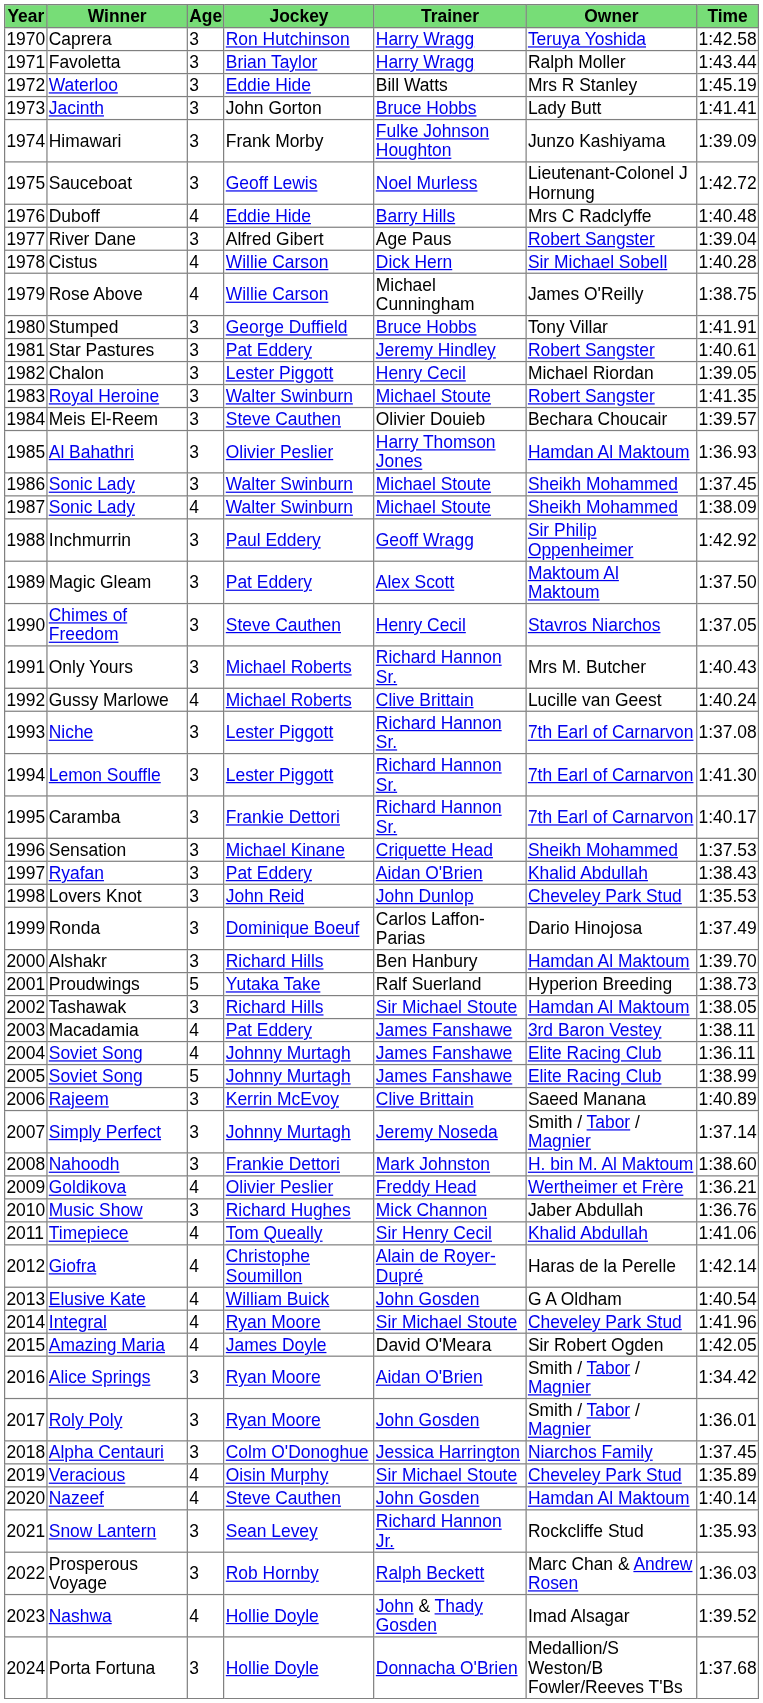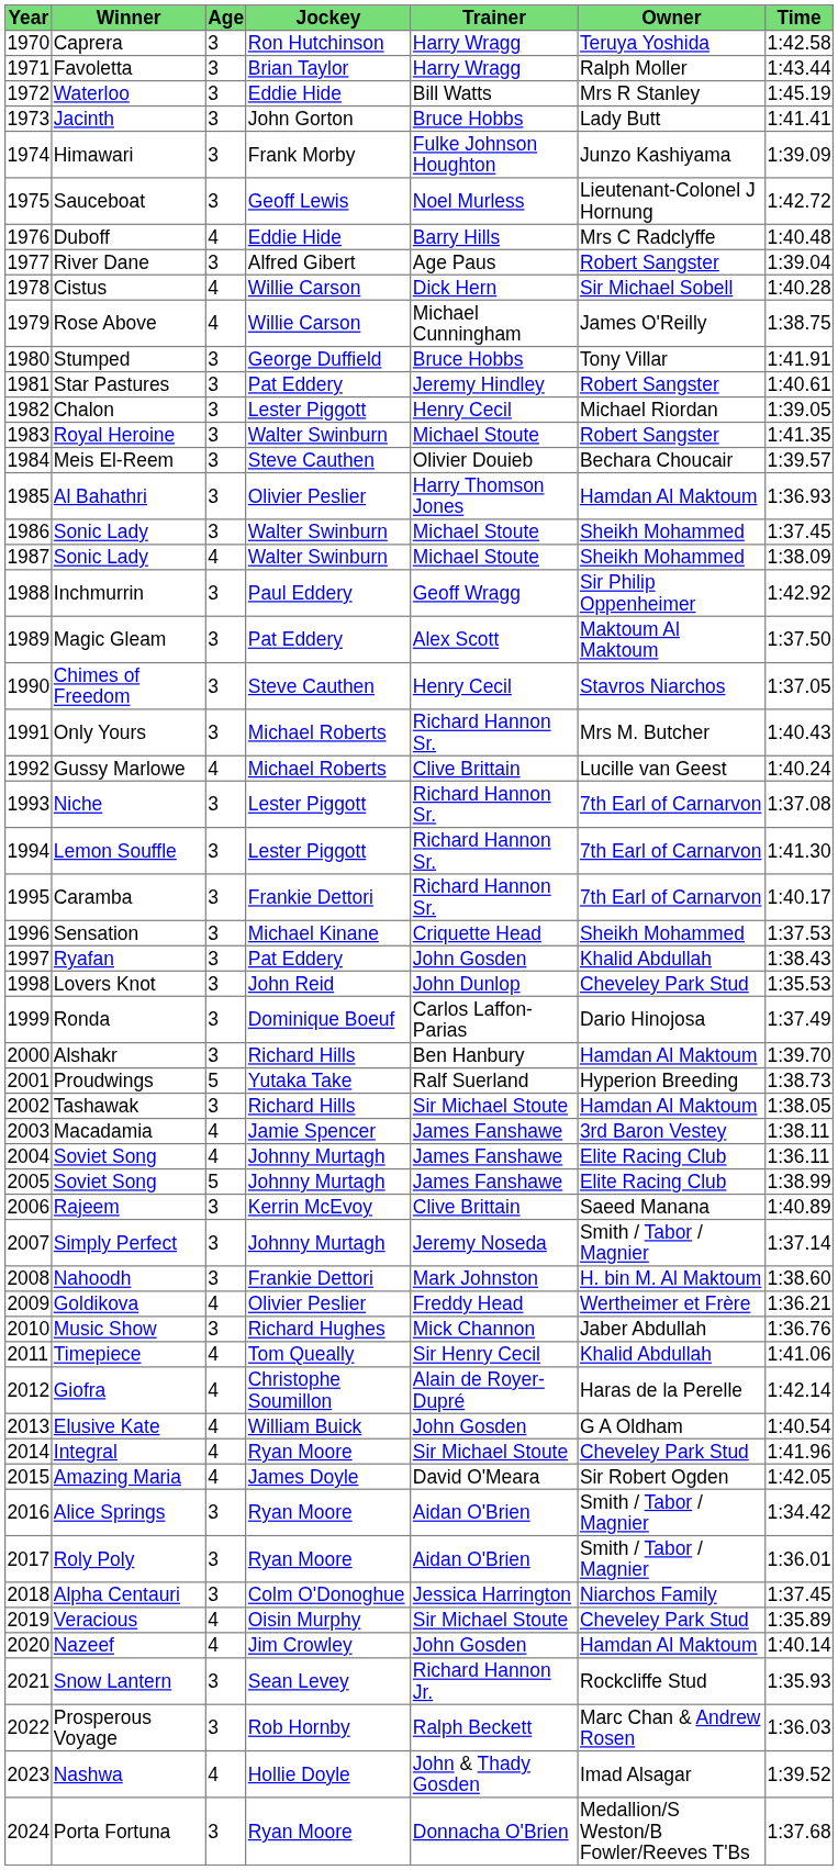 <table class = "sortable" | border="1" style="border-collapse: collapse; font-size:90%">
 <tr bgcolor="#77dd77" align="center">
 <th>Year</th>
 <th>Winner</th>
 <th>Age</th>
 <th>Jockey</th>
 <th>Trainer</th>
 <th>Owner</th>
 <th>Time</th>
 </tr>
 <tr>
 <td>1970</td>
 <td width=142px>Caprera</td>
 <td>3</td>
 <td width=152px><a href='#'>Ron Hutchinson</a></td>
 <td width=154px><a href='#'>Harry Wragg</a></td>
 <td><a href='#'>Teruya Yoshida</a></td>
 <td>1:42.58</td>
 </tr>
 <tr>
 <td>1971</td>
 <td>Favoletta</td>
 <td>3</td>
 <td><a href='#'>Brian Taylor</a></td>
 <td><a href='#'>Harry Wragg</a></td>
 <td>Ralph Moller</td>
 <td>1:43.44</td>
 </tr>
 <tr>
 <td>1972</td>
 <td><a href='#'>Waterloo</a></td>
 <td>3</td>
 <td><a href='#'>Eddie Hide</a></td>
 <td>Bill Watts</td>
 <td>Mrs R Stanley</td>
 <td>1:45.19</td>
 </tr>
 <tr>
 <td>1973</td>
 <td><a href='#'>Jacinth</a></td>
 <td>3</td>
 <td>John Gorton</td>
 <td><a href='#'>Bruce Hobbs</a></td>
 <td>Lady Butt</td>
 <td>1:41.41</td>
 </tr>
 <tr>
 <td>1974</td>
 <td>Himawari</td>
 <td>3</td>
 <td>Frank Morby</td>
 <td><a href='#'>Fulke Johnson Houghton</a></td>
 <td>Junzo Kashiyama</td>
 <td>1:39.09</td>
 </tr>
 <tr>
 <td>1975</td>
 <td>Sauceboat</td>
 <td>3</td>
 <td><a href='#'>Geoff Lewis</a></td>
 <td><a href='#'>Noel Murless</a></td>
 <td>Lieutenant-Colonel J Hornung</td>
 <td>1:42.72</td>
 </tr>
 <tr>
 <td>1976</td>
 <td>Duboff</td>
 <td>4</td>
 <td><a href='#'>Eddie Hide</a></td>
 <td><a href='#'>Barry Hills</a></td>
 <td>Mrs C Radclyffe</td>
 <td>1:40.48</td>
 </tr>
 <tr>
 <td>1977</td>
 <td>River Dane</td>
 <td>3</td>
 <td>Alfred Gibert</td>
 <td>Age Paus</td>
 <td><a href='#'>Robert Sangster</a></td>
 <td>1:39.04</td>
 </tr>
 <tr>
 <td>1978</td>
 <td>Cistus</td>
 <td>4</td>
 <td><a href='#'>Willie Carson</a></td>
 <td><a href='#'>Dick Hern</a></td>
 <td><a href='#'>Sir Michael Sobell</a></td>
 <td>1:40.28</td>
 </tr>
 <tr>
 <td>1979</td>
 <td>Rose Above</td>
 <td>4</td>
 <td><a href='#'>Willie Carson</a></td>
 <td>Michael Cunningham</td>
 <td>James O'Reilly</td>
 <td>1:38.75</td>
 </tr>
 <tr>
 <td>1980</td>
 <td>Stumped</td>
 <td>3</td>
 <td><a href='#'>George Duffield</a></td>
 <td><a href='#'>Bruce Hobbs</a></td>
 <td>Tony Villar</td>
 <td>1:41.91</td>
 </tr>
 <tr>
 <td>1981</td>
 <td>Star Pastures</td>
 <td>3</td>
 <td><a href='#'>Pat Eddery</a></td>
 <td><a href='#'>Jeremy Hindley</a></td>
 <td><a href='#'>Robert Sangster</a></td>
 <td>1:40.61</td>
 </tr>
 <tr>
 <td>1982</td>
 <td>Chalon</td>
 <td>3</td>
 <td><a href='#'>Lester Piggott</a></td>
 <td><a href='#'>Henry Cecil</a></td>
 <td>Michael Riordan</td>
 <td>1:39.05</td>
 </tr>
 <tr>
 <td>1983</td>
 <td><a href='#'>Royal Heroine</a></td>
 <td>3</td>
 <td><a href='#'>Walter Swinburn</a></td>
 <td><a href='#'>Michael Stoute</a></td>
 <td><a href='#'>Robert Sangster</a></td>
 <td>1:41.35</td>
 </tr>
 <tr>
 <td>1984</td>
 <td>Meis El-Reem</td>
 <td>3</td>
 <td><a href='#'>Steve Cauthen</a></td>
 <td>Olivier Douieb</td>
 <td>Bechara Choucair</td>
 <td>1:39.57</td>
 </tr>
 <tr>
 <td>1985</td>
 <td><a href='#'>Al Bahathri</a></td>
 <td>3</td>
 <td><a href='#'>Olivier Peslier</a></td>
 <td><a href='#'>Harry Thomson Jones</a></td>
 <td><a href='#'>Hamdan Al Maktoum</a></td>
 <td>1:36.93</td>
 </tr>
 <tr>
 <td>1986</td>
 <td><a href='#'>Sonic Lady</a></td>
 <td>3</td>
 <td><a href='#'>Walter Swinburn</a></td>
 <td><a href='#'>Michael Stoute</a></td>
 <td><a href='#'>Sheikh Mohammed</a></td>
 <td>1:37.45</td>
 </tr>
 <tr>
 <td>1987</td>
 <td><a href='#'>Sonic Lady</a></td>
 <td>4</td>
 <td><a href='#'>Walter Swinburn</a></td>
 <td><a href='#'>Michael Stoute</a></td>
 <td><a href='#'>Sheikh Mohammed</a></td>
 <td>1:38.09</td>
 </tr>
 <tr>
 <td>1988</td>
 <td>Inchmurrin</td>
 <td>3</td>
 <td><a href='#'>Paul Eddery</a></td>
 <td><a href='#'>Geoff Wragg</a></td>
 <td><a href='#'>Sir Philip Oppenheimer</a></td>
 <td>1:42.92</td>
 </tr>
 <tr>
 <td>1989</td>
 <td>Magic Gleam</td>
 <td>3</td>
 <td><a href='#'>Pat Eddery</a></td>
 <td><a href='#'>Alex Scott</a></td>
 <td><a href='#'>Maktoum Al Maktoum</a></td>
 <td>1:37.50</td>
 </tr>
 <tr>
 <td>1990</td>
 <td><a href='#'>Chimes of Freedom</a></td>
 <td>3</td>
 <td><a href='#'>Steve Cauthen</a></td>
 <td><a href='#'>Henry Cecil</a></td>
 <td><a href='#'>Stavros Niarchos</a></td>
 <td>1:37.05</td>
 </tr>
 <tr>
 <td>1991</td>
 <td>Only Yours</td>
 <td>3</td>
 <td><a href='#'>Michael Roberts</a></td>
 <td><a href='#'>Richard Hannon Sr.</a></td>
 <td>Mrs M. Butcher</td>
 <td>1:40.43</td>
 </tr>
 <tr>
 <td>1992</td>
 <td>Gussy Marlowe</td>
 <td>4</td>
 <td><a href='#'>Michael Roberts</a></td>
 <td><a href='#'>Clive Brittain</a></td>
 <td>Lucille van Geest</td>
 <td>1:40.24</td>
 </tr>
 <tr>
 <td>1993</td>
 <td><a href='#'>Niche</a></td>
 <td>3</td>
 <td><a href='#'>Lester Piggott</a></td>
 <td><a href='#'>Richard Hannon Sr.</a></td>
 <td><a href='#'>7th Earl of Carnarvon</a></td>
 <td>1:37.08</td>
 </tr>
 <tr>
 <td>1994</td>
 <td><a href='#'>Lemon Souffle</a></td>
 <td>3</td>
 <td><a href='#'>Lester Piggott</a></td>
 <td><a href='#'>Richard Hannon Sr.</a></td>
 <td><a href='#'>7th Earl of Carnarvon</a></td>
 <td>1:41.30</td>
 </tr>
 <tr>
 <td>1995</td>
 <td>Caramba</td>
 <td>3</td>
 <td><a href='#'>Frankie Dettori</a></td>
 <td><a href='#'>Richard Hannon Sr.</a></td>
 <td><a href='#'>7th Earl of Carnarvon</a></td>
 <td>1:40.17</td>
 </tr>
 <tr>
 <td>1996</td>
 <td>Sensation</td>
 <td>3</td>
 <td><a href='#'>Michael Kinane</a></td>
 <td><a href='#'>Criquette Head</a></td>
 <td><a href='#'>Sheikh Mohammed</a></td>
 <td>1:37.53</td>
 </tr>
 <tr>
 <td>1997</td>
 <td><a href='#'>Ryafan</a></td>
 <td>3</td>
 <td><a href='#'>Pat Eddery</a></td>
-<td><a href='#'>Aidan O'Brien</a></td>
+<td><a href='#'>John Gosden</a></td>
 <td><a href='#'>Khalid Abdullah</a></td>
 <td>1:38.43</td>
 </tr>
 <tr>
 <td>1998</td>
 <td>Lovers Knot</td>
 <td>3</td>
 <td><a href='#'>John Reid</a></td>
 <td><a href='#'>John Dunlop</a></td>
 <td><a href='#'>Cheveley Park Stud</a></td>
 <td>1:35.53</td>
 </tr>
 <tr>
 <td>1999</td>
 <td>Ronda</td>
 <td>3</td>
 <td><a href='#'>Dominique Boeuf</a></td>
 <td>Carlos Laffon-Parias</td>
 <td>Dario Hinojosa</td>
 <td>1:37.49</td>
 </tr>
 <tr>
 <td>2000</td>
 <td>Alshakr</td>
 <td>3</td>
 <td><a href='#'>Richard Hills</a></td>
 <td>Ben Hanbury</td>
 <td><a href='#'>Hamdan Al Maktoum</a></td>
 <td>1:39.70</td>
 </tr>
 <tr>
 <td>2001</td>
 <td>Proudwings</td>
 <td>5</td>
 <td><a href='#'>Yutaka Take</a></td>
 <td>Ralf Suerland</td>
 <td>Hyperion Breeding</td>
 <td>1:38.73</td>
 </tr>
 <tr>
 <td>2002</td>
 <td>Tashawak</td>
 <td>3</td>
 <td><a href='#'>Richard Hills</a></td>
 <td><a href='#'>Sir Michael Stoute</a></td>
 <td><a href='#'>Hamdan Al Maktoum</a></td>
 <td>1:38.05</td>
 </tr>
 <tr>
 <td>2003</td>
 <td>Macadamia</td>
 <td>4</td>
-<td><a href='#'>Pat Eddery</a></td>
+<td><a href='#'>Jamie Spencer</a></td>
 <td><a href='#'>James Fanshawe</a></td>
 <td><a href='#'>3rd Baron Vestey</a></td>
 <td>1:38.11</td>
 </tr>
 <tr>
 <td>2004</td>
 <td><a href='#'>Soviet Song</a></td>
 <td>4</td>
 <td><a href='#'>Johnny Murtagh</a></td>
 <td><a href='#'>James Fanshawe</a></td>
 <td><a href='#'>Elite Racing Club</a></td>
 <td>1:36.11</td>
 </tr>
 <tr>
 <td>2005</td>
 <td><a href='#'>Soviet Song</a></td>
 <td>5</td>
 <td><a href='#'>Johnny Murtagh</a></td>
 <td><a href='#'>James Fanshawe</a></td>
 <td><a href='#'>Elite Racing Club</a></td>
 <td>1:38.99</td>
 </tr>
 <tr>
 <td>2006</td>
 <td><a href='#'>Rajeem</a></td>
 <td>3</td>
 <td><a href='#'>Kerrin McEvoy</a></td>
 <td><a href='#'>Clive Brittain</a></td>
 <td>Saeed Manana</td>
 <td>1:40.89</td>
 </tr>
 <tr>
 <td>2007</td>
 <td><a href='#'>Simply Perfect</a></td>
 <td>3</td>
 <td><a href='#'>Johnny Murtagh</a></td>
 <td><a href='#'>Jeremy Noseda</a></td>
 <td>Smith  / <a href='#'>Tabor</a> / <a href='#'>Magnier</a></td>
 <td>1:37.14</td>
 </tr>
 <tr>
 <td>2008</td>
 <td><a href='#'>Nahoodh</a></td>
 <td>3</td>
 <td><a href='#'>Frankie Dettori</a></td>
 <td><a href='#'>Mark Johnston</a></td>
 <td><a href='#'>H. bin M. Al Maktoum</a></td>
 <td>1:38.60</td>
 </tr>
 <tr>
 <td>2009</td>
 <td><a href='#'>Goldikova</a></td>
 <td>4</td>
 <td><a href='#'>Olivier Peslier</a></td>
 <td><a href='#'>Freddy Head</a></td>
 <td><a href='#'>Wertheimer et Frère</a></td>
 <td>1:36.21</td>
 </tr>
 <tr>
 <td>2010</td>
 <td><a href='#'>Music Show</a></td>
 <td>3</td>
 <td><a href='#'>Richard Hughes</a></td>
 <td><a href='#'>Mick Channon</a></td>
 <td>Jaber Abdullah</td>
 <td>1:36.76</td>
 </tr>
 <tr>
 <td>2011</td>
 <td><a href='#'>Timepiece</a></td>
 <td>4</td>
 <td><a href='#'>Tom Queally</a></td>
 <td><a href='#'>Sir Henry Cecil</a></td>
 <td><a href='#'>Khalid Abdullah</a></td>
 <td>1:41.06</td>
 </tr>
 <tr>
 <td>2012</td>
 <td><a href='#'>Giofra</a></td>
 <td>4</td>
 <td><a href='#'>Christophe Soumillon</a></td>
 <td><a href='#'>Alain de Royer-Dupré</a></td>
 <td>Haras de la Perelle</td>
 <td>1:42.14</td>
 </tr>
 <tr>
 <td>2013</td>
 <td><a href='#'>Elusive Kate</a></td>
 <td>4</td>
 <td><a href='#'>William Buick</a></td>
 <td><a href='#'>John Gosden</a></td>
 <td width=170px>G A Oldham</td>
 <td>1:40.54</td>
 </tr>
 <tr>
 <td>2014</td>
 <td><a href='#'>Integral</a></td>
 <td>4</td>
 <td><a href='#'>Ryan Moore</a></td>
 <td><a href='#'>Sir Michael Stoute</a></td>
 <td><a href='#'>Cheveley Park Stud</a></td>
 <td>1:41.96</td>
 </tr>
 <tr>
 <td>2015</td>
 <td><a href='#'>Amazing Maria</a></td>
 <td>4</td>
 <td><a href='#'>James Doyle</a></td>
 <td>David O'Meara</td>
 <td>Sir Robert Ogden</td>
 <td>1:42.05</td>
 </tr>
 <tr>
 <td>2016</td>
 <td><a href='#'>Alice Springs</a></td>
 <td>3</td>
 <td><a href='#'>Ryan Moore</a></td>
 <td><a href='#'>Aidan O'Brien</a></td>
 <td>Smith  / <a href='#'>Tabor</a> / <a href='#'>Magnier</a></td>
 <td>1:34.42</td>
 </tr>
 <tr>
 <td>2017</td>
 <td><a href='#'>Roly Poly</a></td>
 <td>3</td>
 <td><a href='#'>Ryan Moore</a></td>
-<td><a href='#'>John Gosden</a></td>
+<td><a href='#'>Aidan O'Brien</a></td>
 <td>Smith  / <a href='#'>Tabor</a> / <a href='#'>Magnier</a></td>
 <td>1:36.01</td>
 </tr>
 <tr>
 <td>2018</td>
 <td><a href='#'>Alpha Centauri</a></td>
 <td>3</td>
 <td><a href='#'>Colm O'Donoghue</a></td>
 <td><a href='#'>Jessica Harrington</a></td>
 <td><a href='#'>Niarchos Family</a></td>
 <td>1:37.45</td>
 </tr>
 <tr>
 <td>2019</td>
 <td><a href='#'>Veracious</a></td>
 <td>4</td>
 <td><a href='#'>Oisin Murphy</a></td>
 <td><a href='#'>Sir Michael Stoute</a></td>
 <td><a href='#'>Cheveley Park Stud</a></td>
 <td>1:35.89</td>
 </tr>
 <tr>
 <td>2020</td>
 <td><a href='#'>Nazeef</a></td>
 <td>4</td>
-<td><a href='#'>Steve Cauthen</a></td>
+<td><a href='#'>Jim Crowley</a></td>
 <td><a href='#'>John Gosden</a></td>
 <td><a href='#'>Hamdan Al Maktoum</a></td>
 <td>1:40.14</td>
 </tr>
 <tr>
 <td>2021</td>
 <td><a href='#'>Snow Lantern</a></td>
 <td>3</td>
 <td><a href='#'>Sean Levey</a></td>
 <td><a href='#'>Richard Hannon Jr.</a></td>
 <td>Rockcliffe Stud</td>
 <td>1:35.93</td>
 </tr>
 <tr>
 <td>2022</td>
 <td>Prosperous Voyage</td>
 <td>3</td>
 <td><a href='#'>Rob Hornby</a></td>
 <td><a href='#'>Ralph Beckett</a></td>
 <td>Marc Chan & <a href='#'>Andrew Rosen</a></td>
 <td>1:36.03</td>
 </tr>
 <tr>
 <td>2023</td>
 <td><a href='#'>Nashwa</a></td>
 <td>4</td>
 <td><a href='#'>Hollie Doyle</a></td>
 <td><a href='#'>John</a> & <a href='#'>Thady Gosden</a></td>
 <td>Imad Alsagar</td>
 <td>1:39.52</td>
 </tr>
 <tr>
 <td>2024</td>
 <td>Porta Fortuna</td>
 <td>3</td>
-<td><a href='#'>Hollie Doyle</a></td>
+<td><a href='#'>Ryan Moore</a></td>
 <td><a href='#'>Donnacha O'Brien</a></td>
 <td>Medallion/S Weston/B Fowler/Reeves T'Bs</td>
 <td>1:37.68</td>
 </tr>
 </table>
